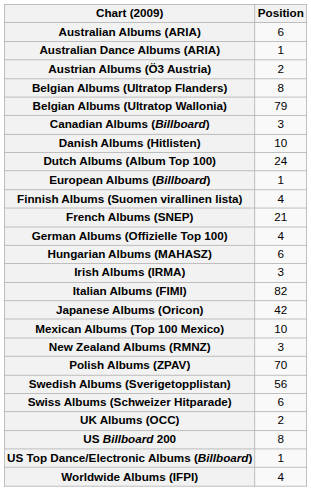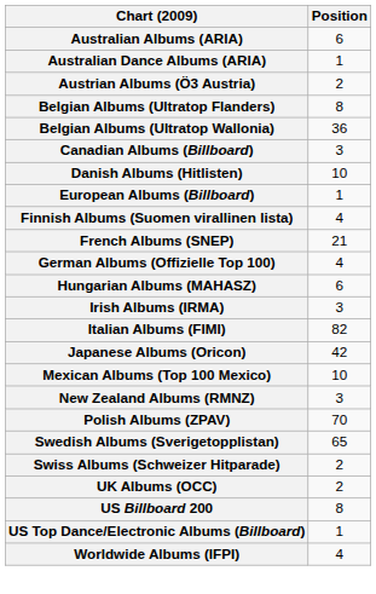 <table class="wikitable sortable plainrowheaders" style="text-align:center">
 <tr>
 <th scope="col">Chart (2009)</th>
 <th scope="col">Position</th>
 </tr>
 <tr>
 <th scope="row">Australian Albums (ARIA)</th>
 <td>6</td>
 </tr>
 <tr>
 <th scope="row">Australian Dance Albums (ARIA)</th>
 <td>1</td>
 </tr>
 <tr>
 <th scope="row">Austrian Albums (Ö3 Austria)</th>
 <td>2</td>
 </tr>
 <tr>
 <th scope="row">Belgian Albums (Ultratop Flanders)</th>
 <td>8</td>
 </tr>
 <tr>
 <th scope="row">Belgian Albums (Ultratop Wallonia)</th>
-<td>79</td>
+<td>36</td>
 </tr>
 <tr>
 <th scope="row">Canadian Albums (<em>Billboard</em>)</th>
 <td>3</td>
 </tr>
 <tr>
 <th scope="row">Danish Albums (Hitlisten)</th>
 <td>10</td>
-</tr>
-<tr>
-<th scope="row">Dutch Albums (Album Top 100)</th>
-<td>24</td>
 </tr>
 <tr>
 <th scope="row">European Albums (<em>Billboard</em>)</th>
 <td>1</td>
 </tr>
 <tr>
 <th scope="row">Finnish Albums (Suomen virallinen lista)</th>
 <td>4</td>
 </tr>
 <tr>
 <th scope="row">French Albums (SNEP)</th>
 <td>21</td>
 </tr>
 <tr>
 <th scope="row">German Albums (Offizielle Top 100)</th>
 <td>4</td>
 </tr>
 <tr>
 <th scope="row">Hungarian Albums (MAHASZ)</th>
 <td>6</td>
 </tr>
 <tr>
 <th scope="row">Irish Albums (IRMA)</th>
 <td>3</td>
 </tr>
 <tr>
 <th scope="row">Italian Albums (FIMI)</th>
 <td>82</td>
 </tr>
 <tr>
 <th scope="row">Japanese Albums (Oricon)</th>
 <td>42</td>
 </tr>
 <tr>
 <th scope="row">Mexican Albums (Top 100 Mexico)</th>
 <td>10</td>
 </tr>
 <tr>
 <th scope="row">New Zealand Albums (RMNZ)</th>
 <td>3</td>
 </tr>
 <tr>
 <th scope="row">Polish Albums (ZPAV)</th>
 <td>70</td>
 </tr>
 <tr>
 <th scope="row">Swedish Albums (Sverigetopplistan)</th>
-<td>56</td>
+<td>65</td>
 </tr>
 <tr>
 <th scope="row">Swiss Albums (Schweizer Hitparade)</th>
-<td>6</td>
+<td>2</td>
 </tr>
 <tr>
 <th scope="row">UK Albums (OCC)</th>
 <td>2</td>
 </tr>
 <tr>
 <th scope="row">US <em>Billboard</em> 200</th>
 <td>8</td>
 </tr>
 <tr>
 <th scope="row">US Top Dance/Electronic Albums (<em>Billboard</em>)</th>
 <td>1</td>
 </tr>
 <tr>
 <th scope="row">Worldwide Albums (IFPI)</th>
 <td>4</td>
 </tr>
 </table>
